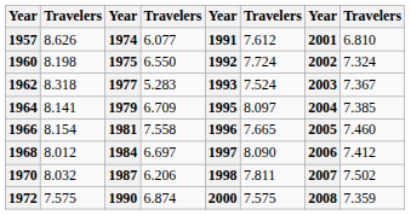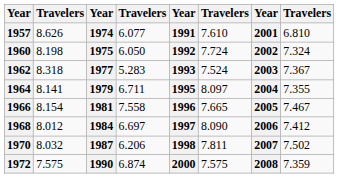 <table class="wikitable">
 <tr>
 <th>Year</th>
 <th>Travelers</th>
 <th>Year</th>
 <th>Travelers</th>
 <th>Year</th>
 <th>Travelers</th>
 <th>Year</th>
 <th>Travelers</th>
 </tr>
 <tr>
 <th>1957</th>
 <td>8.626</td>
 <th>1974</th>
 <td>6.077</td>
 <th>1991</th>
-<td>7.612</td>
+<td>7.610</td>
 <th>2001</th>
 <td>6.810</td>
 </tr>
 <tr>
 <th>1960</th>
 <td>8.198</td>
 <th>1975</th>
-<td>6.550</td>
+<td>6.050</td>
 <th>1992</th>
 <td>7.724</td>
 <th>2002</th>
 <td>7.324</td>
 </tr>
 <tr>
 <th>1962</th>
 <td>8.318</td>
 <th>1977</th>
 <td>5.283</td>
 <th>1993</th>
 <td>7.524</td>
 <th>2003</th>
 <td>7.367</td>
 </tr>
 <tr>
 <th>1964</th>
 <td>8.141</td>
 <th>1979</th>
-<td>6.709</td>
+<td>6.711</td>
 <th>1995</th>
 <td>8.097</td>
 <th>2004</th>
-<td>7.385</td>
+<td>7.355</td>
 </tr>
 <tr>
 <th>1966</th>
 <td>8.154</td>
 <th>1981</th>
 <td>7.558</td>
 <th>1996</th>
 <td>7.665</td>
 <th>2005</th>
-<td>7.460</td>
+<td>7.467</td>
 </tr>
 <tr>
 <th>1968</th>
 <td>8.012</td>
 <th>1984</th>
 <td>6.697</td>
 <th>1997</th>
 <td>8.090</td>
 <th>2006</th>
 <td>7.412</td>
 </tr>
 <tr>
 <th>1970</th>
 <td>8.032</td>
 <th>1987</th>
 <td>6.206</td>
 <th>1998</th>
 <td>7.811</td>
 <th>2007</th>
 <td>7.502</td>
 </tr>
 <tr>
 <th>1972</th>
 <td>7.575</td>
 <th>1990</th>
 <td>6.874</td>
 <th>2000</th>
 <td>7.575</td>
 <th>2008</th>
 <td>7.359</td>
 </tr>
 </table>
